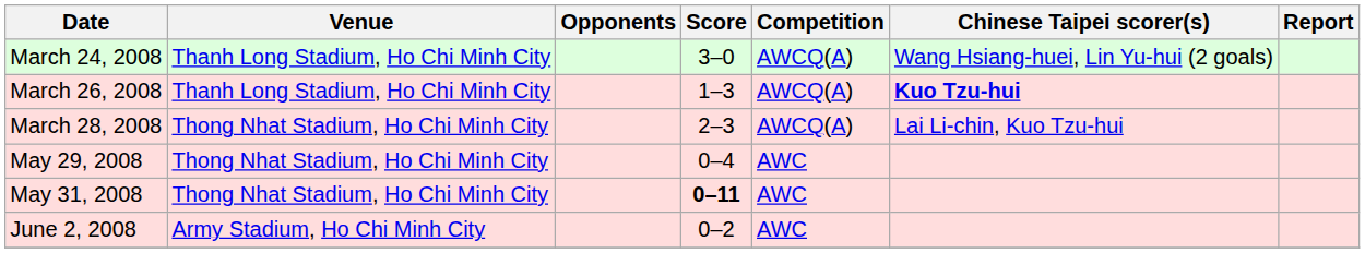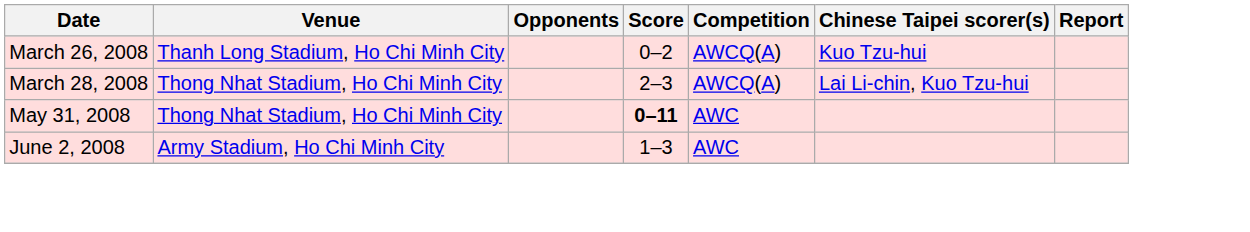 <table class="wikitable">
 <tr>
 <th>Date</th>
 <th>Venue</th>
 <th>Opponents</th>
 <th>Score</th>
 <th>Competition</th>
 <th>Chinese Taipei scorer(s)</th>
 <th>Report</th>
 </tr>
-<tr style="background: #ddffdd;">
-<td>March 24, 2008</td>
-<td><a href='#'>Thanh Long Stadium</a>, <a href='#'>Ho Chi Minh City</a></td>
-<td></td>
-<td style="text-align: center;">3–0</td>
-<td><a href='#'>AWCQ</a>(<a href='#'>A</a>)</td>
-<td><a href='#'>Wang Hsiang-huei</a>, <a href='#'>Lin Yu-hui</a> (2 goals)</td>
-<td></td>
-</tr>
 <tr style="background: #ffdddd;">
 <td>March 26, 2008</td>
 <td><a href='#'>Thanh Long Stadium</a>, <a href='#'>Ho Chi Minh City</a></td>
 <td></td>
-<td style="text-align: center;">1–3</td>
+<td style="text-align: center;">0–2</td>
 <td><a href='#'>AWCQ</a>(<a href='#'>A</a>)</td>
-<td><strong><a href='#'>Kuo Tzu-hui</a></strong></td>
+<td><a href='#'>Kuo Tzu-hui</a></td>
 <td></td>
 </tr>
 <tr style="background: #ffdddd;">
 <td>March 28, 2008</td>
 <td><a href='#'>Thong Nhat Stadium</a>, <a href='#'>Ho Chi Minh City</a></td>
 <td></td>
 <td style="text-align: center;">2–3</td>
 <td><a href='#'>AWCQ</a>(<a href='#'>A</a>)</td>
 <td><a href='#'>Lai Li-chin</a>, <a href='#'>Kuo Tzu-hui</a></td>
-<td></td>
-</tr>
-<tr style="background: #ffdddd;">
-<td>May 29, 2008</td>
-<td><a href='#'>Thong Nhat Stadium</a>, <a href='#'>Ho Chi Minh City</a></td>
-<td></td>
-<td style="text-align: center;">0–4</td>
-<td><a href='#'>AWC</a></td>
-<td></td>
 <td></td>
 </tr>
 <tr style="background: #ffdddd;">
 <td>May 31, 2008</td>
 <td><a href='#'>Thong Nhat Stadium</a>, <a href='#'>Ho Chi Minh City</a></td>
 <td></td>
 <td style="text-align: center;"><strong>0–11</strong></td>
 <td><a href='#'>AWC</a></td>
 <td></td>
 <td></td>
 </tr>
 <tr style="background: #ffdddd;">
 <td>June 2, 2008</td>
 <td><a href='#'>Army Stadium</a>, <a href='#'>Ho Chi Minh City</a></td>
 <td></td>
-<td style="text-align: center;">0–2</td>
+<td style="text-align: center;">1–3</td>
 <td><a href='#'>AWC</a></td>
 <td></td>
 <td></td>
 </tr>
 <tr>
 </tr>
 </table>
